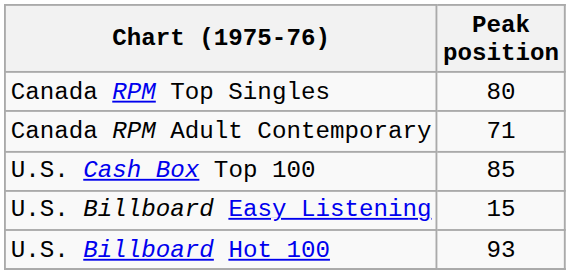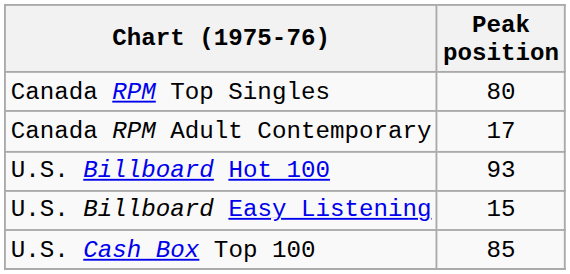 <table class="wikitable sortable">
 <tr>
 <th>Chart (1975-76)</th>
 <th>Peak<br>position</th>
 </tr>
 <tr>
 <td>Canada <em><a href='#'>RPM</a></em> Top Singles</td>
 <td style="text-align:center;">80</td>
 </tr>
 <tr>
 <td>Canada <em>RPM</em> Adult Contemporary</td>
-<td style="text-align:center;">71</td>
+<td style="text-align:center;">17</td>
+</tr>
+<tr>
+<td>U.S. <em><a href='#'>Billboard</a></em> <a href='#'>Hot 100</a></td>
+<td style="text-align:center;">93</td>
+</tr>
+<tr>
+<td>U.S. <em>Billboard</em> <a href='#'>Easy Listening</a></td>
+<td style="text-align:center;">15</td>
 </tr>
 <tr>
 <td>U.S. <a href='#'><em>Cash Box</em></a> Top 100</td>
 <td align="center">85</td>
 </tr>
 <tr>
-<td>U.S. <em>Billboard</em> <a href='#'>Easy Listening</a></td>
-<td style="text-align:center;">15</td>
-</tr>
-<tr>
-<td>U.S. <em><a href='#'>Billboard</a></em> <a href='#'>Hot 100</a></td>
-<td style="text-align:center;">93</td>
-</tr>
-<tr>
 </tr>
 </table>
